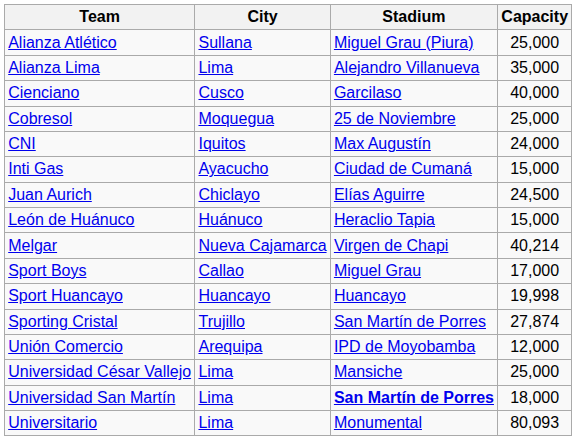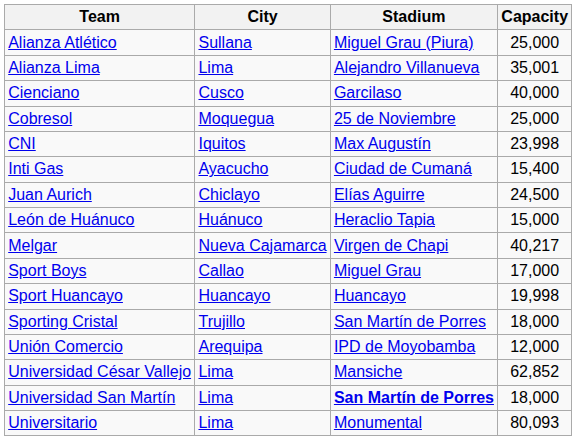 <table class="wikitable sortable">
 <tr>
 <th>Team</th>
 <th>City</th>
 <th>Stadium</th>
 <th>Capacity</th>
 </tr>
 <tr>
 <td><a href='#'>Alianza Atlético</a></td>
 <td><a href='#'>Sullana</a></td>
 <td><a href='#'>Miguel Grau (Piura)</a></td>
 <td align="center">25,000</td>
 </tr>
 <tr>
 <td><a href='#'>Alianza Lima</a></td>
 <td><a href='#'>Lima</a></td>
 <td><a href='#'>Alejandro Villanueva</a></td>
-<td align="center">35,000</td>
+<td align="center">35,001</td>
 </tr>
 <tr>
 <td><a href='#'>Cienciano</a></td>
 <td><a href='#'>Cusco</a></td>
 <td><a href='#'>Garcilaso</a></td>
 <td align="center">40,000</td>
 </tr>
 <tr>
 <td><a href='#'>Cobresol</a></td>
 <td><a href='#'>Moquegua</a></td>
 <td><a href='#'>25 de Noviembre</a></td>
 <td align="center">25,000</td>
 </tr>
 <tr>
 <td><a href='#'>CNI</a></td>
 <td><a href='#'>Iquitos</a></td>
 <td><a href='#'>Max Augustín</a></td>
-<td align="center">24,000</td>
+<td align="center">23,998</td>
 </tr>
 <tr>
 <td><a href='#'>Inti Gas</a></td>
 <td><a href='#'>Ayacucho</a></td>
 <td><a href='#'>Ciudad de Cumaná</a></td>
-<td align="center">15,000</td>
+<td align="center">15,400</td>
 </tr>
 <tr>
 <td><a href='#'>Juan Aurich</a></td>
 <td><a href='#'>Chiclayo</a></td>
 <td><a href='#'>Elías Aguirre</a></td>
 <td align="center">24,500</td>
 </tr>
 <tr>
 <td><a href='#'>León de Huánuco</a></td>
 <td><a href='#'>Huánuco</a></td>
 <td><a href='#'>Heraclio Tapia</a></td>
 <td align="center">15,000</td>
 </tr>
 <tr>
 <td><a href='#'>Melgar</a></td>
 <td><a href='#'>Nueva Cajamarca</a></td>
 <td><a href='#'>Virgen de Chapi</a></td>
-<td align="center">40,214</td>
+<td align="center">40,217</td>
 </tr>
 <tr>
 <td><a href='#'>Sport Boys</a></td>
 <td><a href='#'>Callao</a></td>
 <td><a href='#'>Miguel Grau</a></td>
 <td align="center">17,000</td>
 </tr>
 <tr>
 <td><a href='#'>Sport Huancayo</a></td>
 <td><a href='#'>Huancayo</a></td>
 <td><a href='#'>Huancayo</a></td>
 <td align="center">19,998</td>
 </tr>
 <tr>
 <td><a href='#'>Sporting Cristal</a></td>
 <td><a href='#'>Trujillo</a></td>
 <td><a href='#'>San Martín de Porres</a></td>
-<td align="center">27,874</td>
+<td align="center">18,000</td>
 </tr>
 <tr>
 <td><a href='#'>Unión Comercio</a></td>
 <td><a href='#'>Arequipa</a></td>
 <td><a href='#'>IPD de Moyobamba</a></td>
 <td align="center">12,000</td>
 </tr>
 <tr>
 <td><a href='#'>Universidad César Vallejo</a></td>
 <td><a href='#'>Lima</a></td>
 <td><a href='#'>Mansiche</a></td>
-<td align="center">25,000</td>
+<td align="center">62,852</td>
 </tr>
 <tr>
 <td><a href='#'>Universidad San Martín</a></td>
 <td><a href='#'>Lima</a></td>
 <td><strong><a href='#'>San Martín de Porres</a></strong></td>
 <td align="center">18,000</td>
 </tr>
 <tr>
 <td><a href='#'>Universitario</a></td>
 <td><a href='#'>Lima</a></td>
 <td><a href='#'>Monumental</a></td>
 <td align="center">80,093</td>
 </tr>
 <tr>
 </tr>
 </table>
